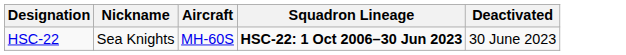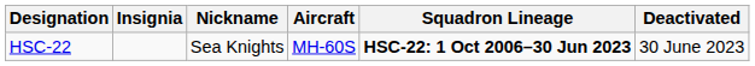 <table class="wikitable">
 <tr>
 <th>Designation</th>
+<th>Insignia</th>
 <th>Nickname</th>
 <th>Aircraft</th>
 <th>Squadron Lineage</th>
 <th>Deactivated</th>
 </tr>
 <tr>
 <td><a href='#'>HSC-22</a></td>
+<td></td>
 <td>Sea Knights</td>
 <td><a href='#'>MH-60S</a></td>
 <td style="white-space: nowrap;"><strong>HSC-22: 1 Oct 2006–30 Jun 2023</strong></td>
 <td>30 June 2023</td>
 </tr>
 </table>
